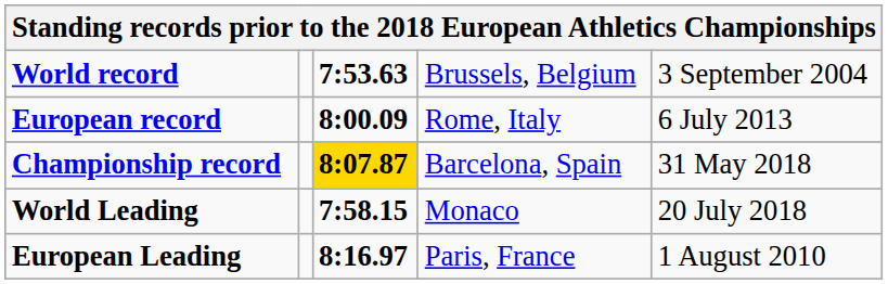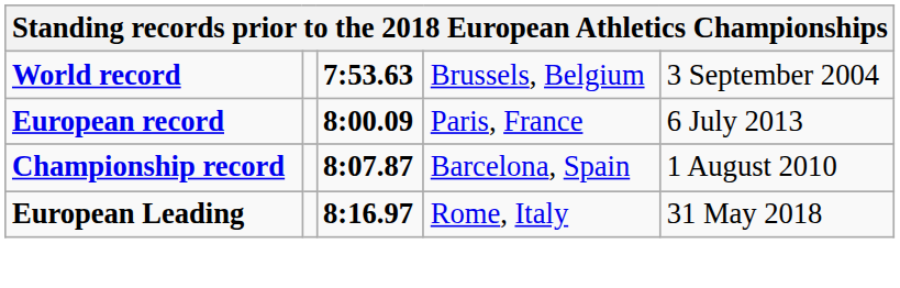 <table class="wikitable">
 <tr>
 <th colspan="5">Standing records prior to the 2018 European Athletics Championships</th>
 </tr>
 <tr>
 <td><strong><a href='#'>World record</a></strong></td>
 <td></td>
 <td><strong>7:53.63</strong></td>
 <td><a href='#'>Brussels</a>, <a href='#'>Belgium</a></td>
 <td>3 September 2004</td>
 </tr>
 <tr>
 <td><strong><a href='#'>European record</a></strong></td>
 <td></td>
 <td><strong>8:00.09</strong></td>
-<td><a href='#'>Rome</a>, <a href='#'>Italy</a></td>
+<td><a href='#'>Paris</a>, <a href='#'>France</a></td>
 <td>6 July 2013</td>
 </tr>
 <tr>
 <td><strong><a href='#'>Championship record</a></strong></td>
 <td></td>
-<td style="background: gold;"><strong>8:07.87</strong></td>
+<td><strong>8:07.87</strong></td>
 <td><a href='#'>Barcelona</a>, <a href='#'>Spain</a></td>
-<td>31 May 2018</td>
-</tr>
-<tr>
-<td><strong>World Leading</strong></td>
-<td></td>
-<td><strong>7:58.15</strong></td>
-<td><a href='#'>Monaco</a></td>
-<td>20 July 2018</td>
+<td>1 August 2010</td>
 </tr>
 <tr>
 <td><strong>European Leading</strong></td>
 <td></td>
 <td><strong>8:16.97</strong></td>
-<td><a href='#'>Paris</a>, <a href='#'>France</a></td>
-<td>1 August 2010</td>
+<td><a href='#'>Rome</a>, <a href='#'>Italy</a></td>
+<td>31 May 2018</td>
 </tr>
 </table>
